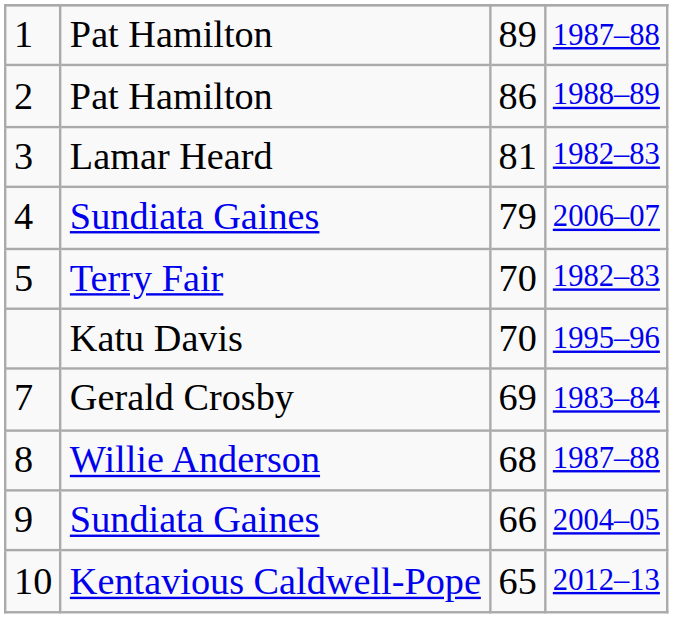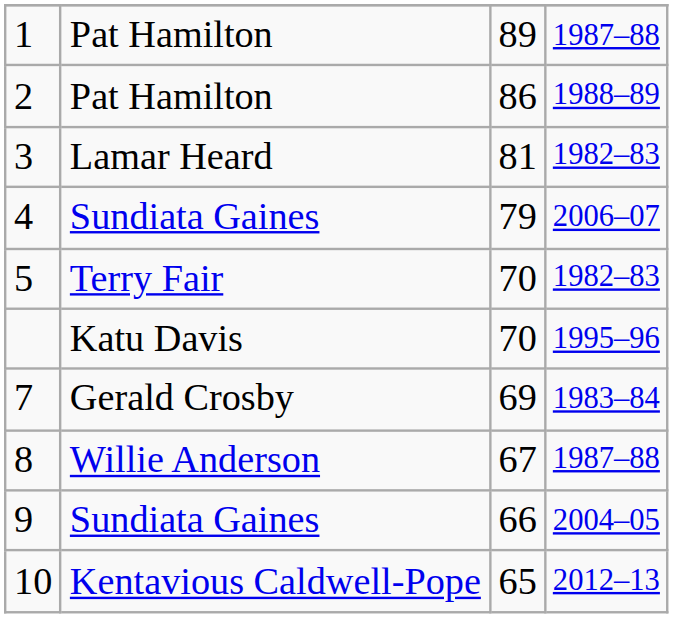 <table class="wikitable">
 <tr>
 </tr>
 <tr>
 <td>1</td>
 <td>Pat Hamilton</td>
 <td>89</td>
 <td style="font-size:80%;"><a href='#'>1987–88</a></td>
 </tr>
 <tr>
 <td>2</td>
 <td>Pat Hamilton</td>
 <td>86</td>
 <td style="font-size:80%;"><a href='#'>1988–89</a></td>
 </tr>
 <tr>
 <td>3</td>
 <td>Lamar Heard</td>
 <td>81</td>
 <td style="font-size:80%;"><a href='#'>1982–83</a></td>
 </tr>
 <tr>
 <td>4</td>
 <td><a href='#'>Sundiata Gaines</a></td>
 <td>79</td>
 <td style="font-size:80%;"><a href='#'>2006–07</a></td>
 </tr>
 <tr>
 <td>5</td>
 <td><a href='#'>Terry Fair</a></td>
 <td>70</td>
 <td style="font-size:80%;"><a href='#'>1982–83</a></td>
 </tr>
 <tr>
 <td></td>
 <td>Katu Davis</td>
 <td>70</td>
 <td style="font-size:80%;"><a href='#'>1995–96</a></td>
 </tr>
 <tr>
 <td>7</td>
 <td>Gerald Crosby</td>
 <td>69</td>
 <td style="font-size:80%;"><a href='#'>1983–84</a></td>
 </tr>
 <tr>
 <td>8</td>
 <td><a href='#'>Willie Anderson</a></td>
-<td>68</td>
+<td>67</td>
 <td style="font-size:80%;"><a href='#'>1987–88</a></td>
 </tr>
 <tr>
 <td>9</td>
 <td><a href='#'>Sundiata Gaines</a></td>
 <td>66</td>
 <td style="font-size:80%;"><a href='#'>2004–05</a></td>
 </tr>
 <tr>
 <td>10</td>
 <td><a href='#'>Kentavious Caldwell-Pope</a></td>
 <td>65</td>
 <td style="font-size:80%;"><a href='#'>2012–13</a></td>
 </tr>
 </table>
